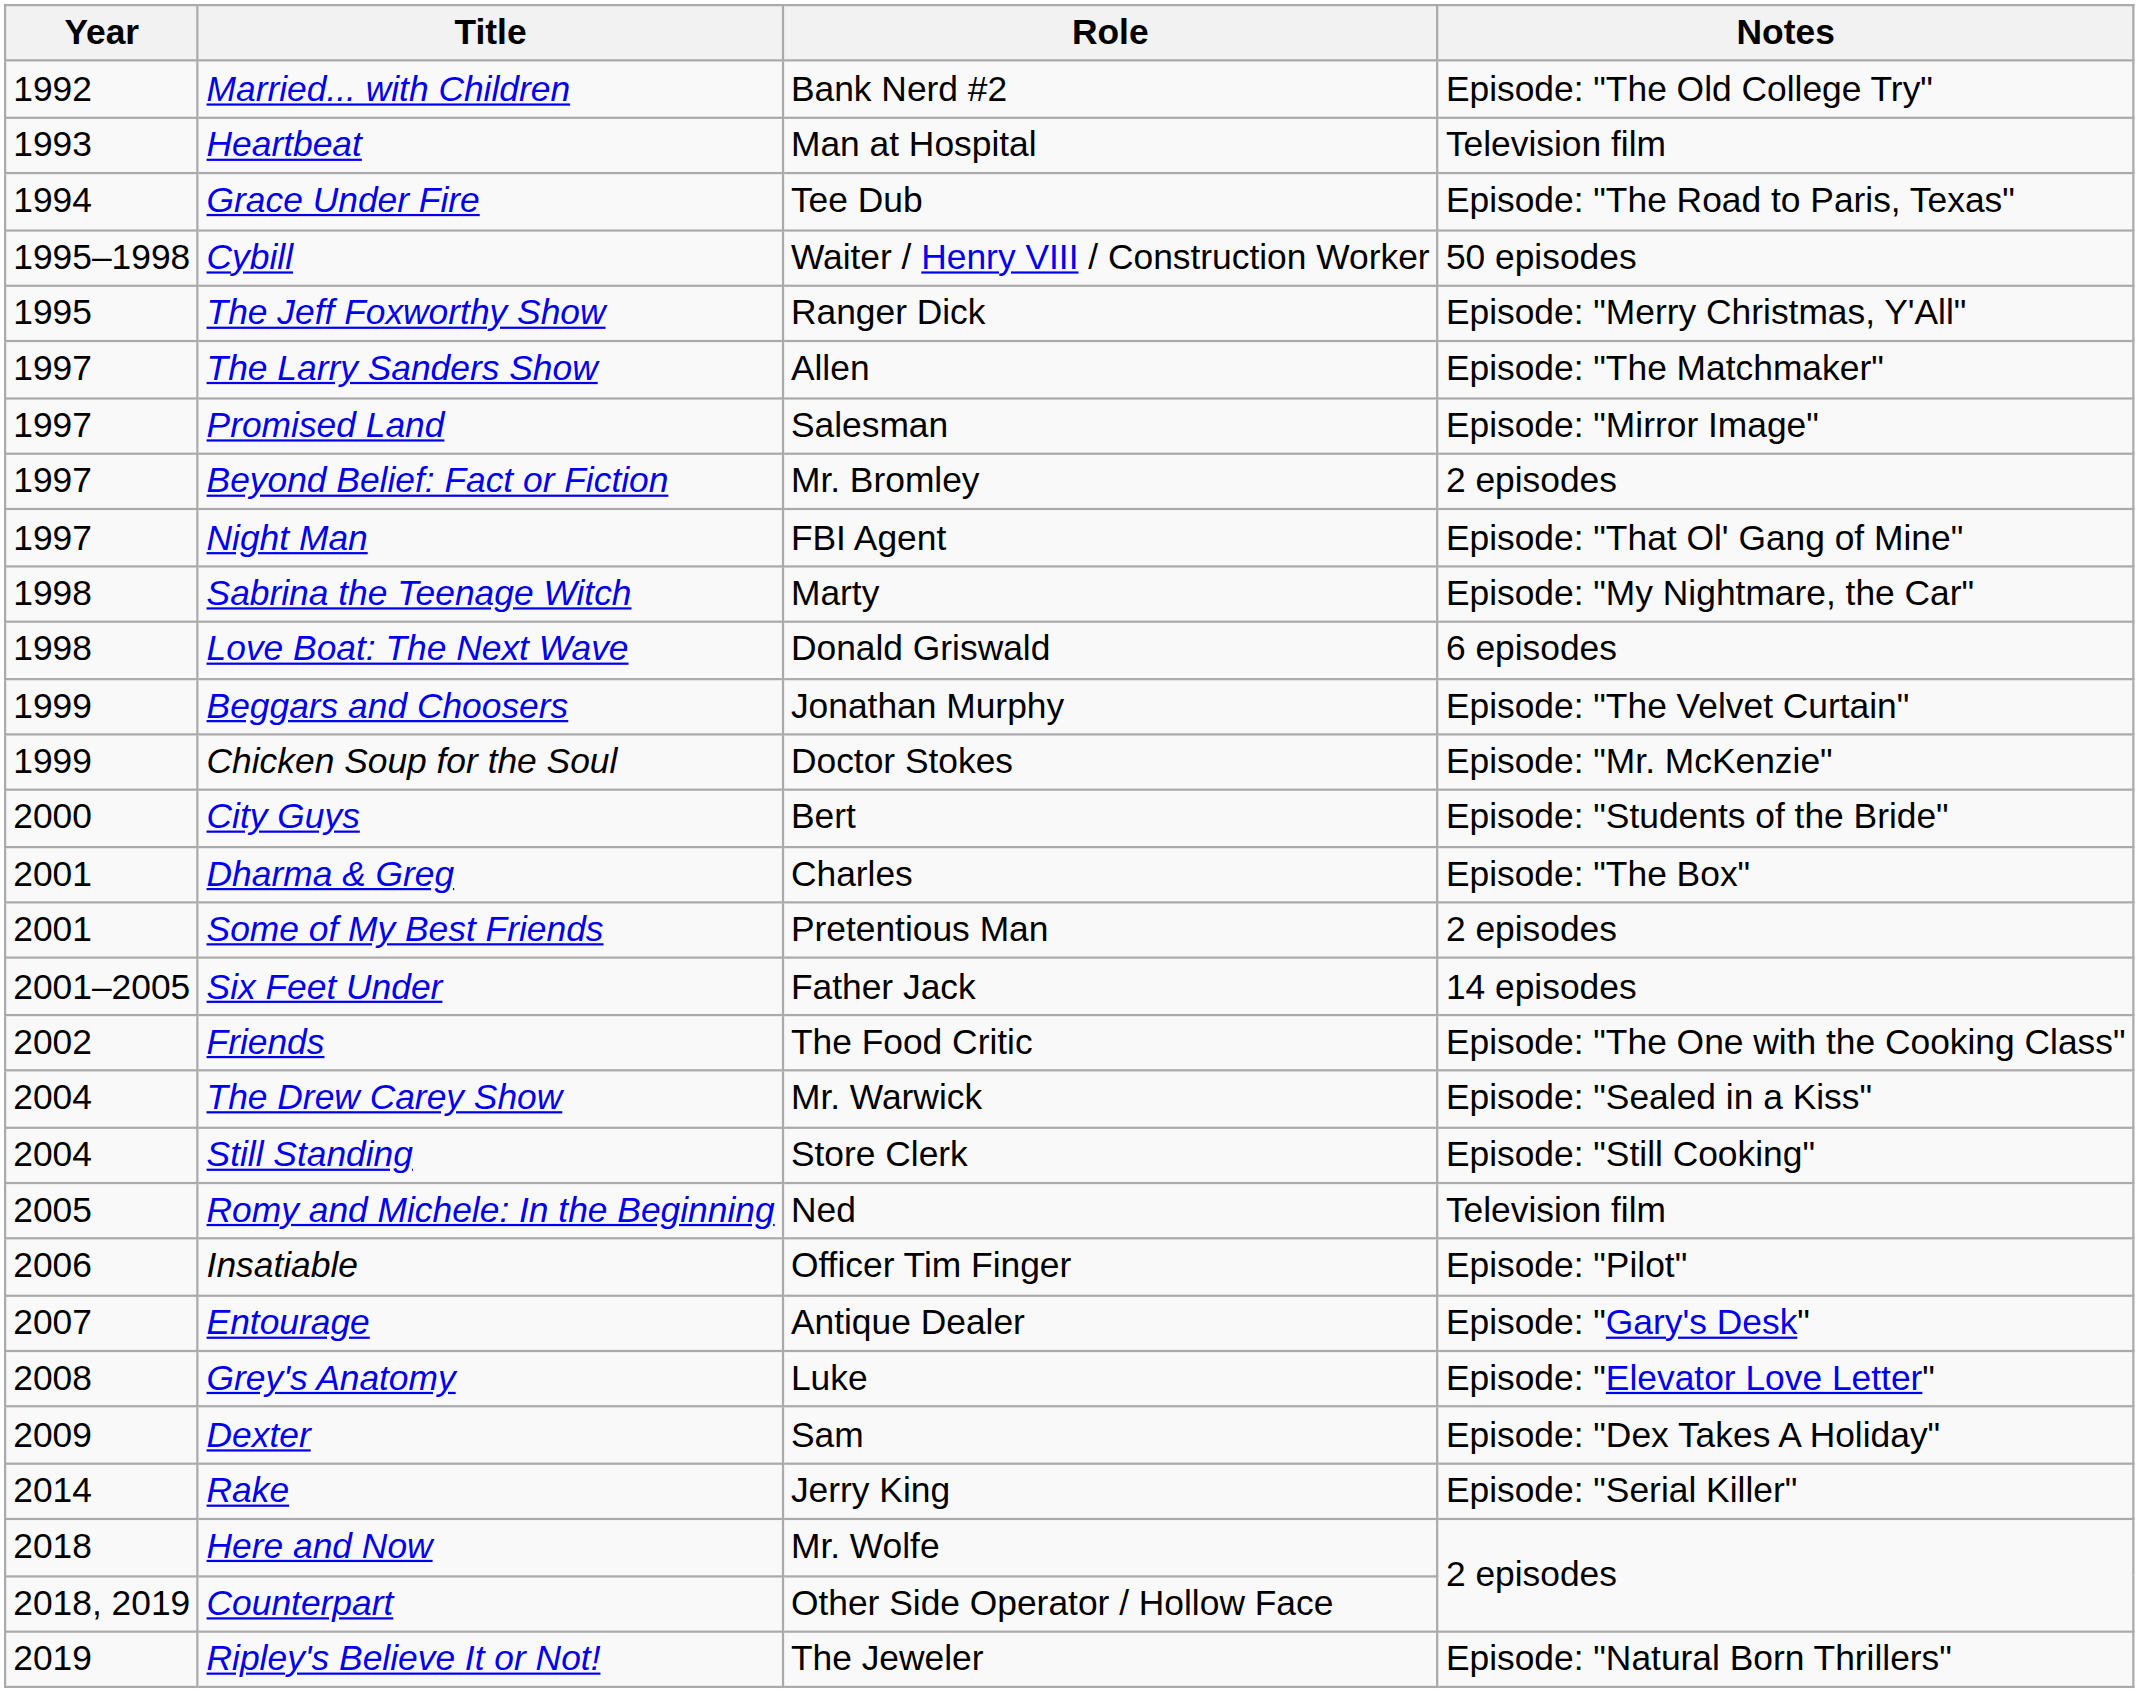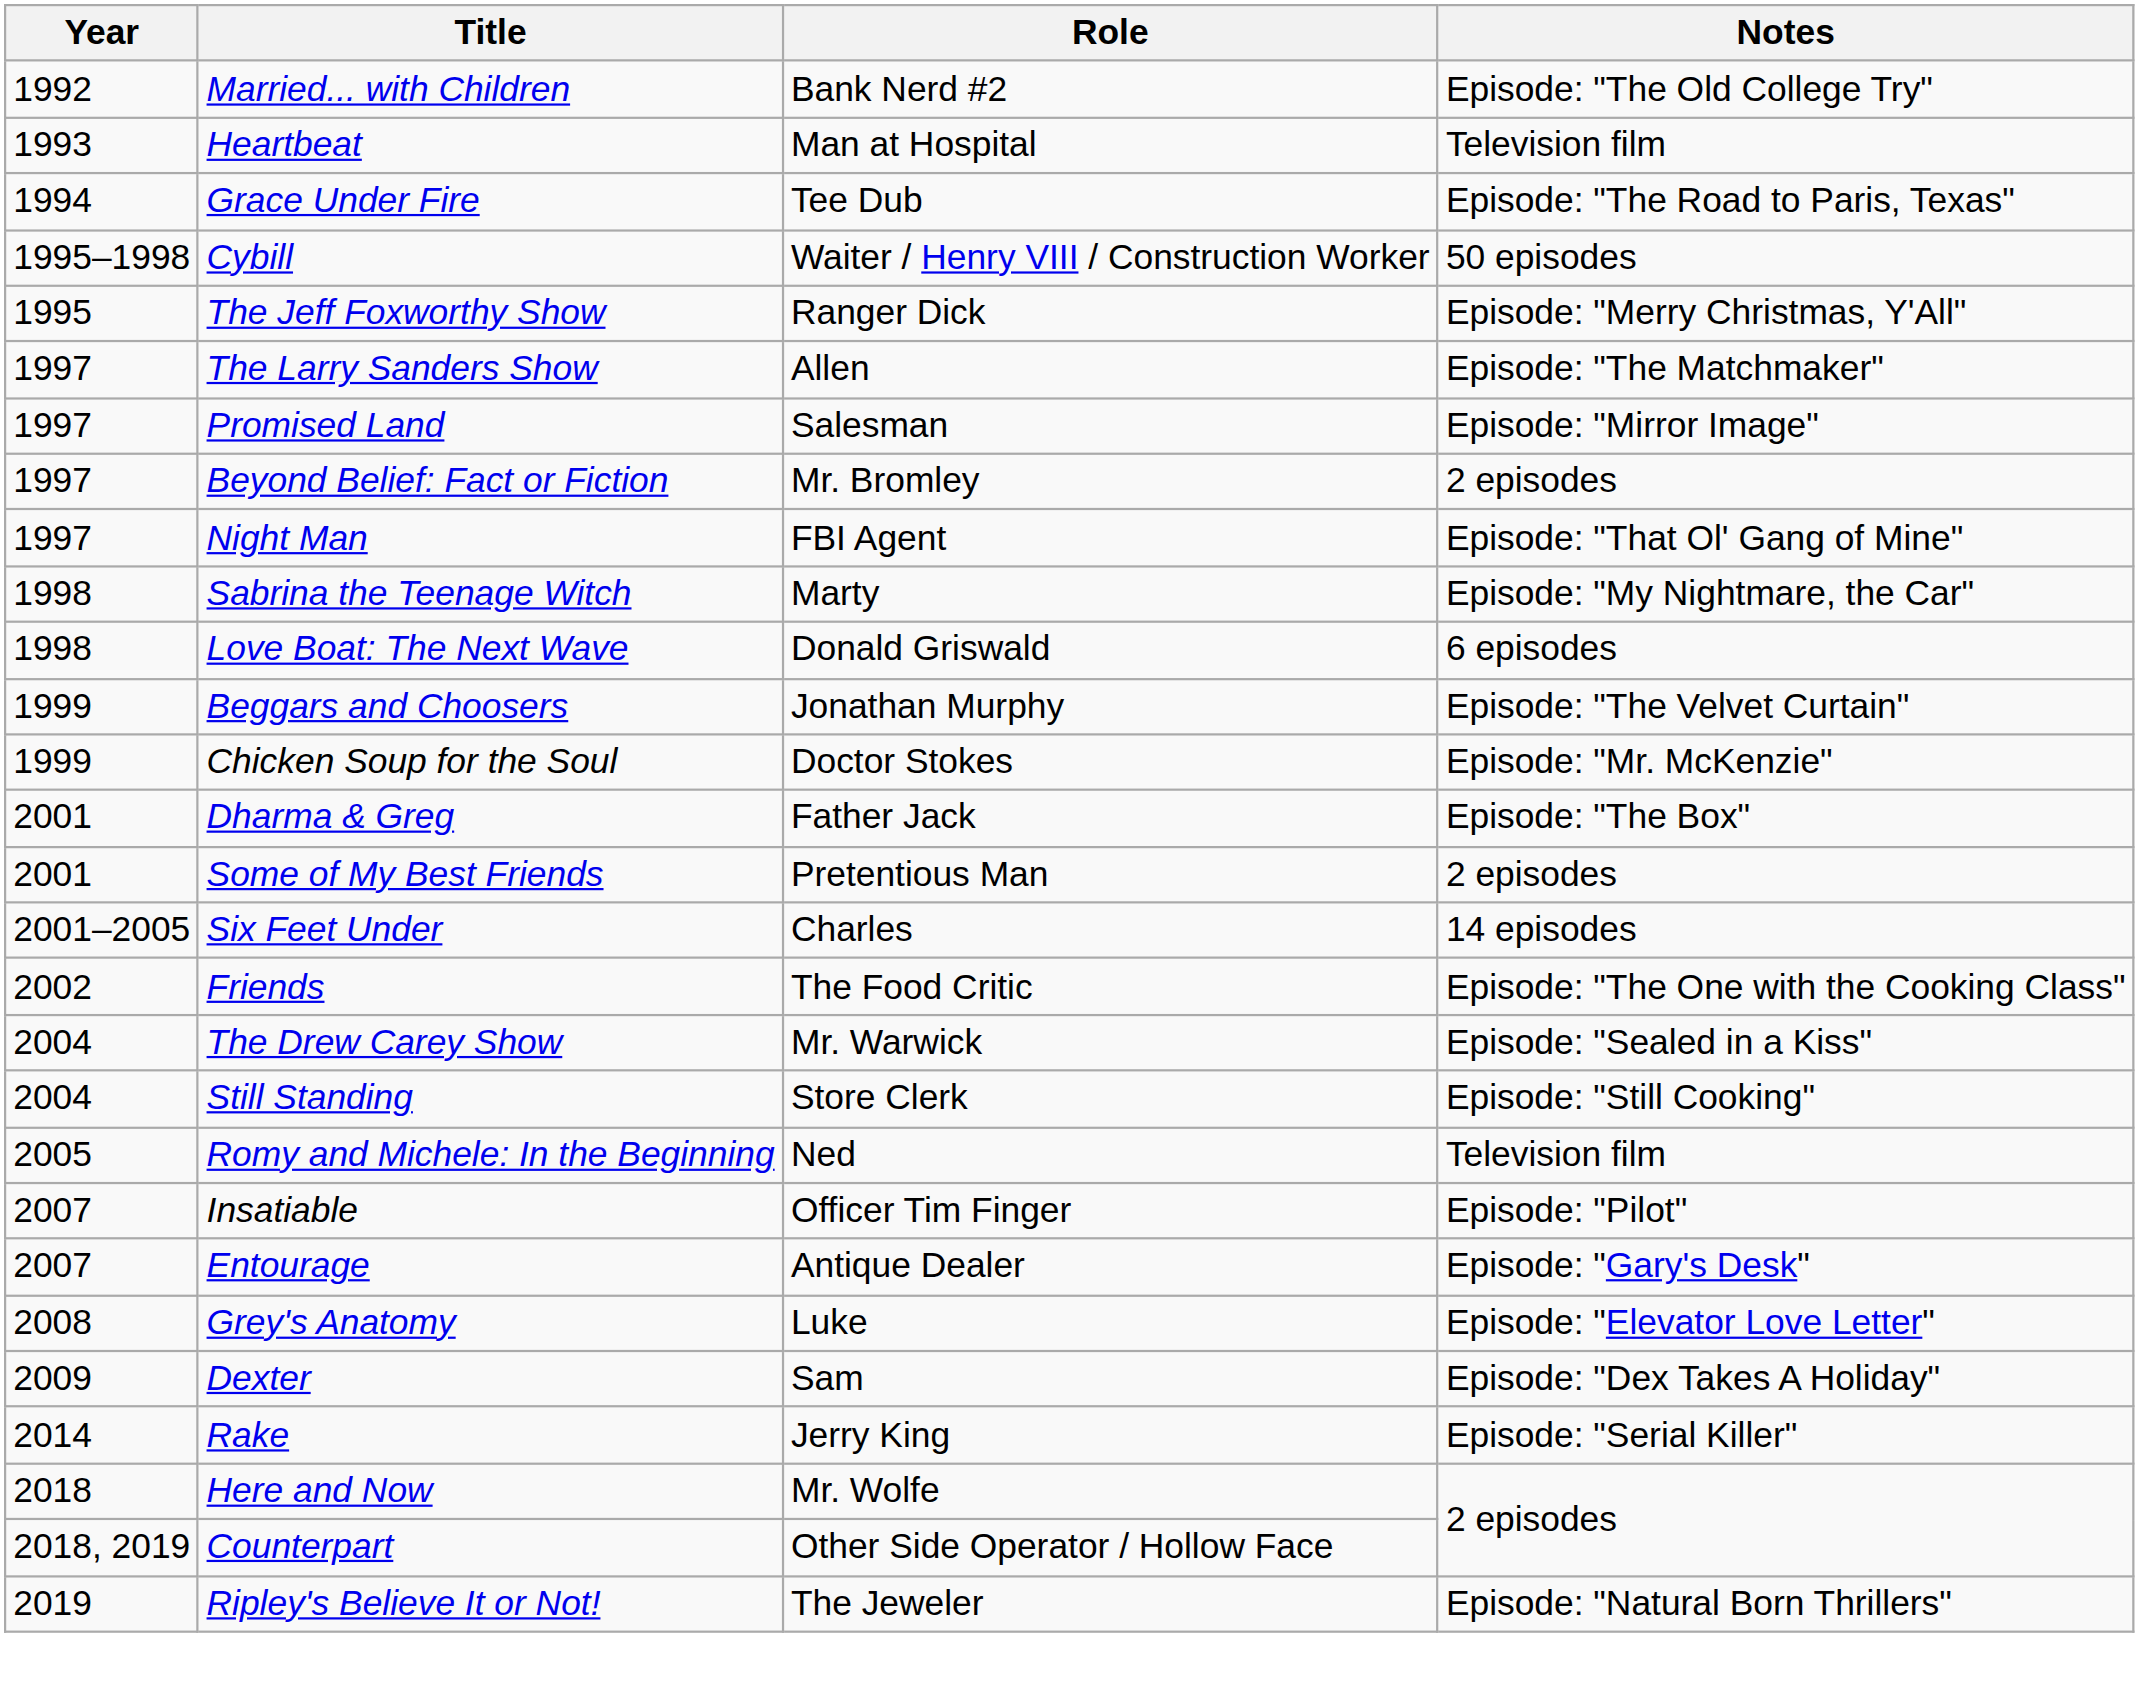 <table class="wikitable sortable">
 <tr>
 <th>Year</th>
 <th>Title</th>
 <th>Role</th>
 <th>Notes</th>
 </tr>
 <tr>
 <td>1992</td>
 <td><em><a href='#'>Married... with Children</a></em></td>
 <td>Bank Nerd #2</td>
 <td>Episode: "The Old College Try"</td>
 </tr>
 <tr>
 <td>1993</td>
 <td><a href='#'><em>Heartbeat</em></a></td>
 <td>Man at Hospital</td>
 <td>Television film</td>
 </tr>
 <tr>
 <td>1994</td>
 <td><em><a href='#'>Grace Under Fire</a></em></td>
 <td>Tee Dub</td>
 <td>Episode: "The Road to Paris, Texas"</td>
 </tr>
 <tr>
 <td>1995–1998</td>
 <td><em><a href='#'>Cybill</a></em></td>
 <td>Waiter / <a href='#'>Henry VIII</a> / Construction Worker</td>
 <td>50 episodes</td>
 </tr>
 <tr>
 <td>1995</td>
 <td><em><a href='#'>The Jeff Foxworthy Show</a></em></td>
 <td>Ranger Dick</td>
 <td>Episode: "Merry Christmas, Y'All"</td>
 </tr>
 <tr>
 <td>1997</td>
 <td><em><a href='#'>The Larry Sanders Show</a></em></td>
 <td>Allen</td>
 <td>Episode: "The Matchmaker"</td>
 </tr>
 <tr>
 <td>1997</td>
 <td><a href='#'><em>Promised Land</em></a></td>
 <td>Salesman</td>
 <td>Episode: "Mirror Image"</td>
 </tr>
 <tr>
 <td>1997</td>
 <td><em><a href='#'>Beyond Belief: Fact or Fiction</a></em></td>
 <td>Mr. Bromley</td>
 <td>2 episodes</td>
 </tr>
 <tr>
 <td>1997</td>
 <td><a href='#'><em>Night Man</em></a></td>
 <td>FBI Agent</td>
 <td>Episode: "That Ol' Gang of Mine"</td>
 </tr>
 <tr>
 <td>1998</td>
 <td><a href='#'><em>Sabrina the Teenage Witch</em></a></td>
 <td>Marty</td>
 <td>Episode: "My Nightmare, the Car"</td>
 </tr>
 <tr>
 <td>1998</td>
 <td><em><a href='#'>Love Boat: The Next Wave</a></em></td>
 <td>Donald Griswald</td>
 <td>6 episodes</td>
 </tr>
 <tr>
 <td>1999</td>
 <td><a href='#'><em>Beggars and Choosers</em></a></td>
 <td>Jonathan Murphy</td>
 <td>Episode: "The Velvet Curtain"</td>
 </tr>
 <tr>
 <td>1999</td>
 <td><em>Chicken Soup for the Soul</em></td>
 <td>Doctor Stokes</td>
 <td>Episode: "Mr. McKenzie"</td>
 </tr>
 <tr>
-<td>2000</td>
-<td><em><a href='#'>City Guys</a></em></td>
-<td>Bert</td>
-<td>Episode: "Students of the Bride"</td>
-</tr>
-<tr>
 <td>2001</td>
 <td><em><a href='#'>Dharma & Greg</a></em></td>
-<td>Charles</td>
+<td>Father Jack</td>
 <td>Episode: "The Box"</td>
 </tr>
 <tr>
 <td>2001</td>
 <td><em><a href='#'>Some of My Best Friends</a></em></td>
 <td>Pretentious Man</td>
 <td>2 episodes</td>
 </tr>
 <tr>
 <td>2001–2005</td>
 <td><a href='#'><em>Six Feet Under</em></a></td>
-<td>Father Jack</td>
+<td>Charles</td>
 <td>14 episodes</td>
 </tr>
 <tr>
 <td>2002</td>
 <td><em><a href='#'>Friends</a></em></td>
 <td>The Food Critic</td>
 <td>Episode: "The One with the Cooking Class"</td>
 </tr>
 <tr>
 <td>2004</td>
 <td><em><a href='#'>The Drew Carey Show</a></em></td>
 <td>Mr. Warwick</td>
 <td>Episode: "Sealed in a Kiss"</td>
 </tr>
 <tr>
 <td>2004</td>
 <td><a href='#'><em>Still Standing</em></a></td>
 <td>Store Clerk</td>
 <td>Episode: "Still Cooking"</td>
 </tr>
 <tr>
 <td>2005</td>
 <td><em><a href='#'>Romy and Michele: In the Beginning</a></em></td>
 <td>Ned</td>
 <td>Television film</td>
 </tr>
 <tr>
-<td>2006</td>
+<td>2007</td>
 <td><em>Insatiable</em></td>
 <td>Officer Tim Finger</td>
 <td>Episode: "Pilot"</td>
 </tr>
 <tr>
 <td>2007</td>
 <td><a href='#'><em>Entourage</em></a></td>
 <td>Antique Dealer</td>
 <td>Episode: "<a href='#'>Gary's Desk</a>"</td>
 </tr>
 <tr>
 <td>2008</td>
 <td><em><a href='#'>Grey's Anatomy</a></em></td>
 <td>Luke</td>
 <td>Episode: "<a href='#'>Elevator Love Letter</a>"</td>
 </tr>
 <tr>
 <td>2009</td>
 <td><a href='#'><em>Dexter</em></a></td>
 <td>Sam</td>
 <td>Episode: "Dex Takes A Holiday"</td>
 </tr>
 <tr>
 <td>2014</td>
 <td><a href='#'><em>Rake</em></a></td>
 <td>Jerry King</td>
 <td>Episode: "Serial Killer"</td>
 </tr>
 <tr>
 <td>2018</td>
 <td><a href='#'><em>Here and Now</em></a></td>
 <td>Mr. Wolfe</td>
 <td rowspan="2">2 episodes</td>
 </tr>
 <tr>
 <td>2018, 2019</td>
 <td><a href='#'><em>Counterpart</em></a></td>
 <td>Other Side Operator / Hollow Face</td>
 </tr>
 <tr>
 <td>2019</td>
 <td><em><a href='#'>Ripley's Believe It or Not!</a></em></td>
 <td>The Jeweler</td>
 <td>Episode: "Natural Born Thrillers"</td>
 </tr>
 </table>
